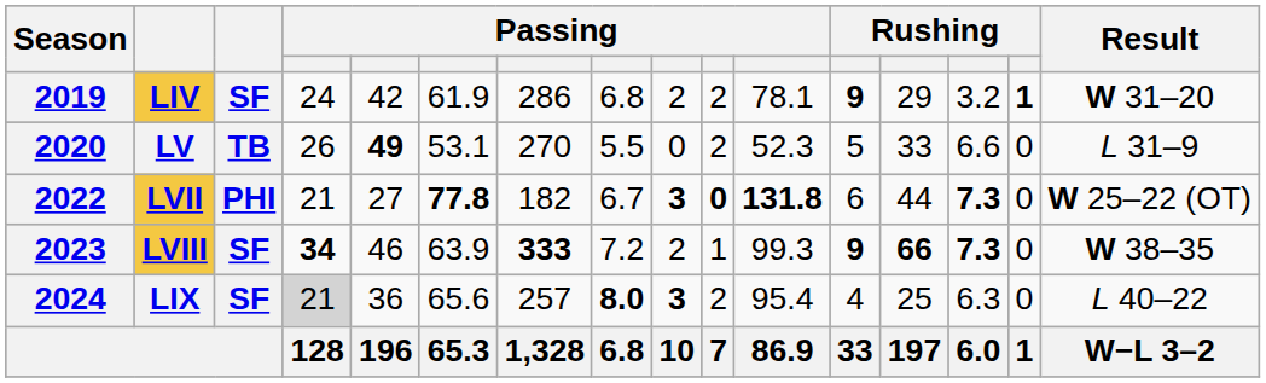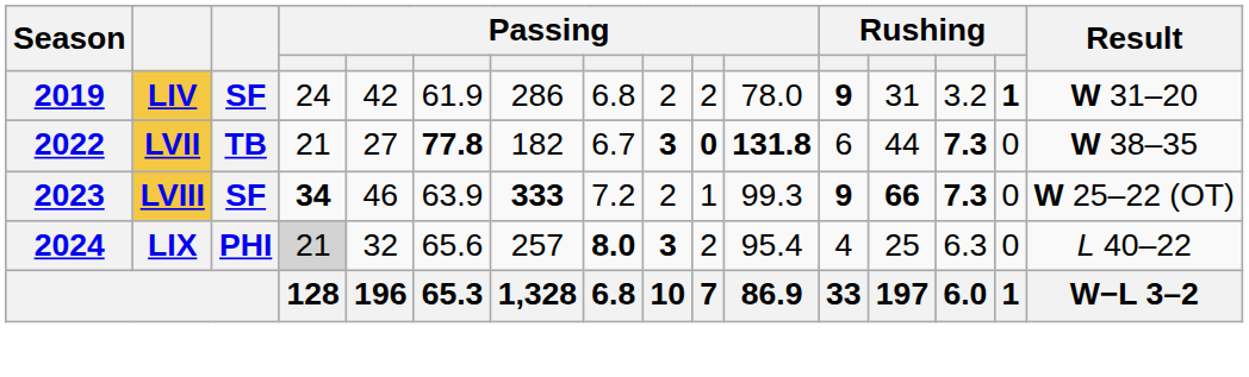 <table class="wikitable" style="text-align:center;">
 <tr>
 <th rowspan="2">Season</th>
 <th rowspan="2"></th>
 <th rowspan="2"></th>
 <th colspan="8">Passing</th>
 <th colspan="4">Rushing</th>
 <th rowspan="2">Result</th>
 </tr>
 <tr>
 <th></th>
 <th></th>
 <th></th>
 <th></th>
 <th></th>
 <th></th>
 <th></th>
 <th></th>
 <th></th>
 <th></th>
 <th></th>
 <th></th>
 </tr>
 <tr>
 <th><a href='#'>2019</a></th>
 <th style="background:#f4c842;"><a href='#'>LIV</a></th>
 <th><a href='#'>SF</a></th>
 <td>24</td>
 <td>42</td>
 <td>61.9</td>
 <td>286</td>
 <td>6.8</td>
 <td>2</td>
 <td>2</td>
-<td>78.1</td>
+<td>78.0</td>
 <td><strong>9</strong></td>
-<td>29</td>
+<td>31</td>
 <td>3.2</td>
 <td><strong>1</strong></td>
 <td><strong>W</strong> 31–20</td>
 </tr>
 <tr>
-<th><a href='#'>2020</a></th>
-<th><a href='#'>LV</a></th>
-<th><a href='#'>TB</a></th>
-<td>26</td>
-<td><strong>49</strong></td>
-<td>53.1</td>
-<td>270</td>
-<td>5.5</td>
-<td>0</td>
-<td>2</td>
-<td>52.3</td>
-<td>5</td>
-<td>33</td>
-<td>6.6</td>
-<td>0</td>
-<td><em>L</em> 31–9</td>
-</tr>
-<tr>
 <th><a href='#'>2022</a></th>
 <th style="background:#f4c842;"><a href='#'>LVII</a></th>
-<th><a href='#'>PHI</a></th>
+<th><a href='#'>TB</a></th>
 <td>21</td>
 <td>27</td>
 <td><strong>77.8</strong></td>
 <td>182</td>
 <td>6.7</td>
 <td><strong>3</strong></td>
 <td><strong>0</strong></td>
 <td><strong>131.8</strong></td>
 <td>6</td>
 <td>44</td>
 <td><strong>7.3</strong></td>
 <td>0</td>
-<td><strong>W</strong> 25–22 (OT)</td>
+<td><strong>W</strong> 38–35</td>
 </tr>
 <tr>
 <th><a href='#'>2023</a></th>
 <th style="background:#f4c842;"><a href='#'>LVIII</a></th>
 <th><a href='#'>SF</a></th>
 <td><strong>34</strong></td>
 <td>46</td>
 <td>63.9</td>
 <td><strong>333</strong></td>
 <td>7.2</td>
 <td>2</td>
 <td>1</td>
 <td>99.3</td>
 <td><strong>9</strong></td>
 <td><strong>66</strong></td>
 <td><strong>7.3</strong></td>
 <td>0</td>
-<td><strong>W</strong> 38–35</td>
+<td><strong>W</strong> 25–22 (OT)</td>
 </tr>
 <tr>
 <th><a href='#'>2024</a></th>
 <th><a href='#'>LIX</a></th>
-<th><a href='#'>SF</a></th>
+<th><a href='#'>PHI</a></th>
 <td style="background: lightgrey;">21</td>
-<td>36</td>
+<td>32</td>
 <td>65.6</td>
 <td>257</td>
 <td><strong>8.0</strong></td>
 <td><strong>3</strong></td>
 <td>2</td>
 <td>95.4</td>
 <td>4</td>
 <td>25</td>
 <td>6.3</td>
 <td>0</td>
 <td><em>L</em> 40–22</td>
 </tr>
 <tr>
 <th colspan="3"></th>
 <th>128</th>
 <th>196</th>
 <th>65.3</th>
 <th>1,328</th>
 <th>6.8</th>
 <th>10</th>
 <th>7</th>
 <th>86.9</th>
 <th>33</th>
 <th>197</th>
 <th>6.0</th>
 <th>1</th>
 <th>W−L 3–2</th>
 </tr>
 </table>
